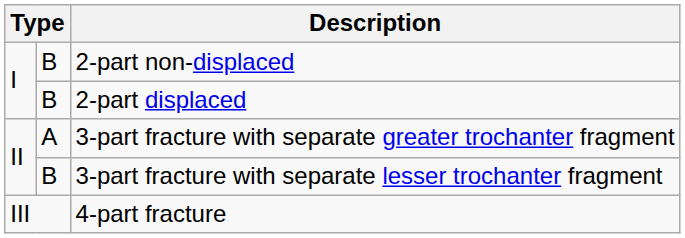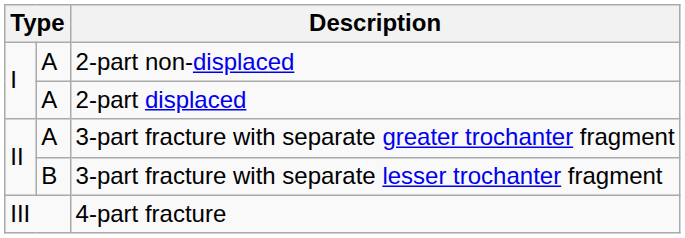 <table class="wikitable">
 <tr>
 <th colspan="2">Type</th>
 <th>Description</th>
 </tr>
 <tr>
 <td rowspan="2">I</td>
-<td>B</td>
+<td>A</td>
 <td>2-part non-<a href='#'>displaced</a></td>
 </tr>
 <tr>
-<td>B</td>
+<td>A</td>
 <td>2-part <a href='#'>displaced</a></td>
 </tr>
 <tr>
 <td rowspan="2">II</td>
 <td>A</td>
 <td>3-part fracture with separate <a href='#'>greater trochanter</a> fragment</td>
 </tr>
 <tr>
 <td>B</td>
 <td>3-part fracture with separate <a href='#'>lesser trochanter</a> fragment</td>
 </tr>
 <tr>
 <td colspan="2">III</td>
 <td>4-part fracture</td>
 </tr>
 </table>
